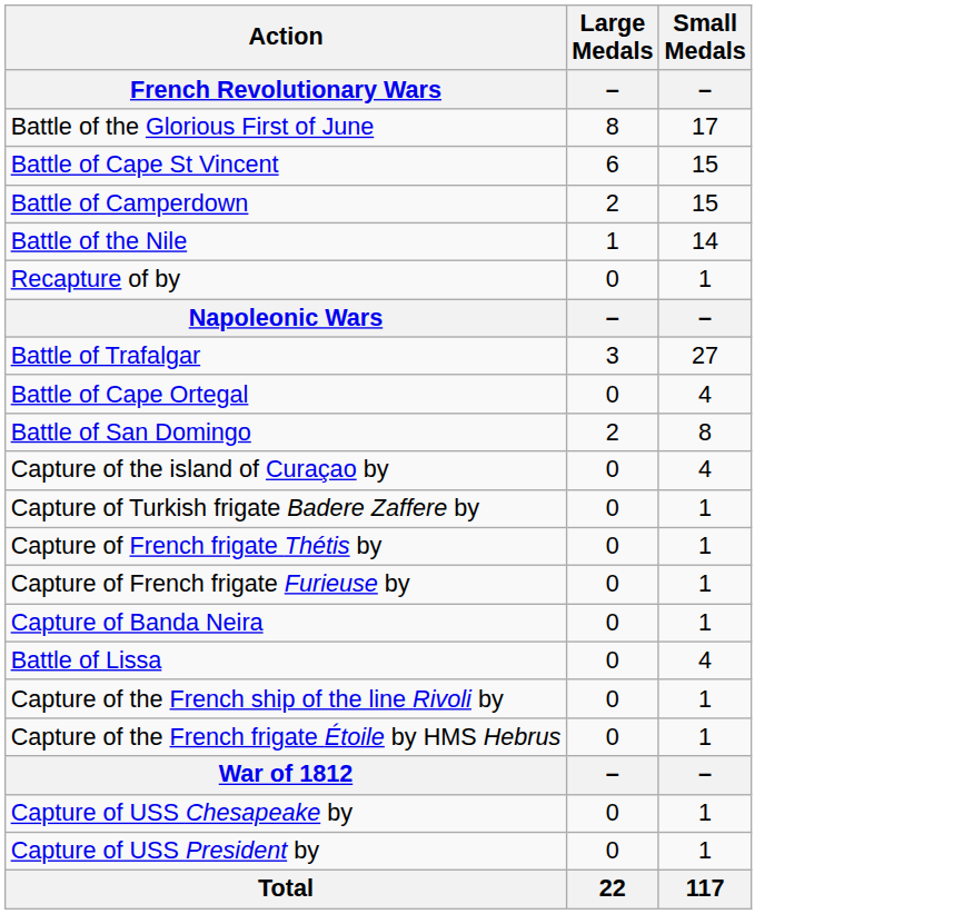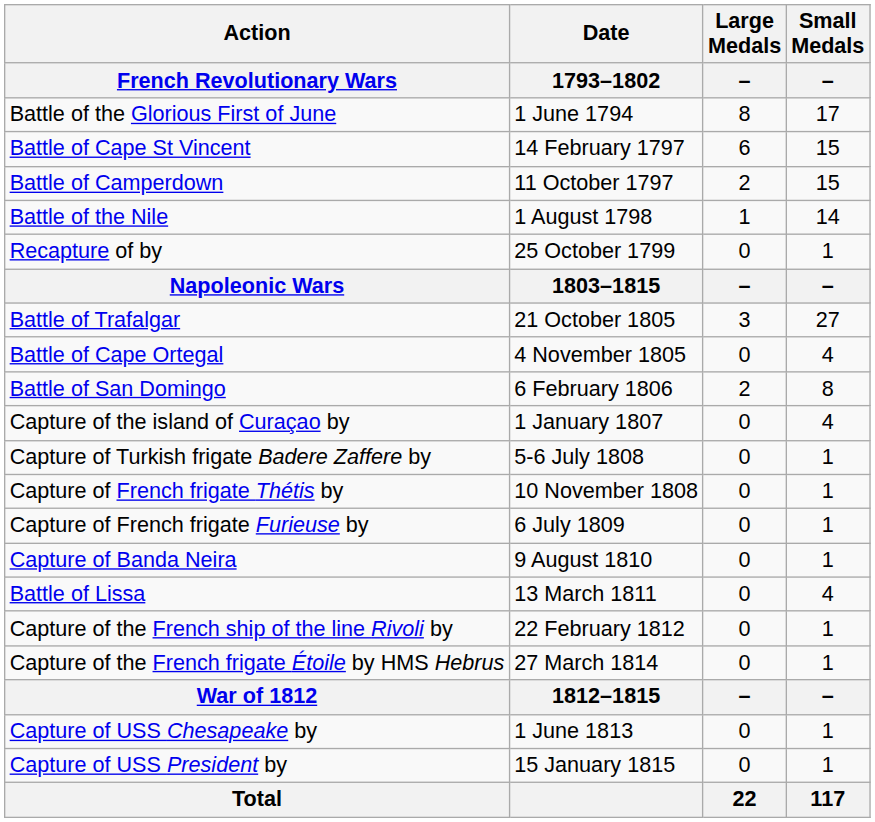 <table class="wikitable" border="1">
 <tr>
 <th>Action</th>
+<th>Date</th>
 <th>Large<br>Medals</th>
 <th>Small<br>Medals</th>
 </tr>
 <tr>
 <th><a href='#'>French Revolutionary Wars</a></th>
+<th>1793–1802</th>
 <th>–</th>
 <th>–</th>
 </tr>
 <tr>
 <td>Battle of the <a href='#'>Glorious First of June</a></td>
+<td>1 June 1794</td>
 <td align=center>8</td>
 <td align=center>17</td>
 </tr>
 <tr>
 <td><a href='#'>Battle of Cape St Vincent</a></td>
+<td>14 February 1797</td>
 <td align=center>6</td>
 <td align=center>15</td>
 </tr>
 <tr>
 <td><a href='#'>Battle of Camperdown</a></td>
+<td>11 October 1797</td>
 <td align=center>2</td>
 <td align=center>15</td>
 </tr>
 <tr>
 <td><a href='#'>Battle of the Nile</a></td>
+<td>1 August 1798</td>
 <td align=center>1</td>
 <td align=center>14</td>
 </tr>
 <tr>
 <td><a href='#'>Recapture</a> of  by </td>
+<td>25 October 1799</td>
 <td align=center>0</td>
 <td align=center>1</td>
 </tr>
 <tr>
 <th><a href='#'>Napoleonic Wars</a></th>
+<th>1803–1815</th>
 <th>–</th>
 <th>–</th>
 </tr>
 <tr>
 <td><a href='#'>Battle of Trafalgar</a></td>
+<td>21 October 1805</td>
 <td align=center>3</td>
 <td align=center>27</td>
 </tr>
 <tr>
 <td><a href='#'>Battle of Cape Ortegal</a></td>
+<td>4 November 1805</td>
 <td align=center>0</td>
 <td align=center>4</td>
 </tr>
 <tr>
 <td><a href='#'>Battle of San Domingo</a></td>
+<td>6 February 1806</td>
 <td align=center>2</td>
 <td align=center>8</td>
 </tr>
 <tr>
 <td>Capture of the island of <a href='#'>Curaçao</a> by </td>
+<td>1 January 1807</td>
 <td align=center>0</td>
 <td align=center>4</td>
 </tr>
 <tr>
 <td>Capture of Turkish frigate <em>Badere Zaffere</em> by </td>
+<td>5-6 July 1808</td>
 <td align=center>0</td>
 <td align=center>1</td>
 </tr>
 <tr>
 <td>Capture of <a href='#'>French frigate <em>Thétis</em></a> by </td>
+<td>10 November 1808</td>
 <td align=center>0</td>
 <td align=center>1</td>
 </tr>
 <tr>
 <td>Capture of French frigate <a href='#'><em>Furieuse</em></a> by </td>
+<td>6 July 1809</td>
 <td align=center>0</td>
 <td align=center>1</td>
 </tr>
 <tr>
 <td><a href='#'>Capture of Banda Neira</a></td>
+<td>9 August 1810</td>
 <td align=center>0</td>
 <td align=center>1</td>
 </tr>
 <tr>
 <td><a href='#'>Battle of Lissa</a></td>
+<td>13 March 1811</td>
 <td align=center>0</td>
 <td align=center>4</td>
 </tr>
 <tr>
 <td>Capture of the <a href='#'>French ship of the line <em>Rivoli</em></a> by </td>
+<td>22 February 1812</td>
 <td align=center>0</td>
 <td align=center>1</td>
 </tr>
 <tr>
 <td>Capture of the <a href='#'>French frigate <em>Étoile</em></a> by HMS <em>Hebrus</em></td>
+<td>27 March 1814</td>
 <td align=center>0</td>
 <td align=center>1</td>
 </tr>
 <tr>
 <th><a href='#'>War of 1812</a></th>
+<th>1812–1815</th>
 <th>–</th>
 <th>–</th>
 </tr>
 <tr>
 <td><a href='#'>Capture of USS <em>Chesapeake</em></a> by </td>
+<td>1 June 1813</td>
 <td align=center>0</td>
 <td align=center>1</td>
 </tr>
 <tr>
 <td><a href='#'>Capture of USS <em>President</em></a> by </td>
+<td>15 January 1815</td>
 <td align=center>0</td>
 <td align=center>1</td>
 </tr>
 <tr>
 <th>Total</th>
+<th></th>
 <th>22</th>
 <th>117</th>
 </tr>
 </table>
